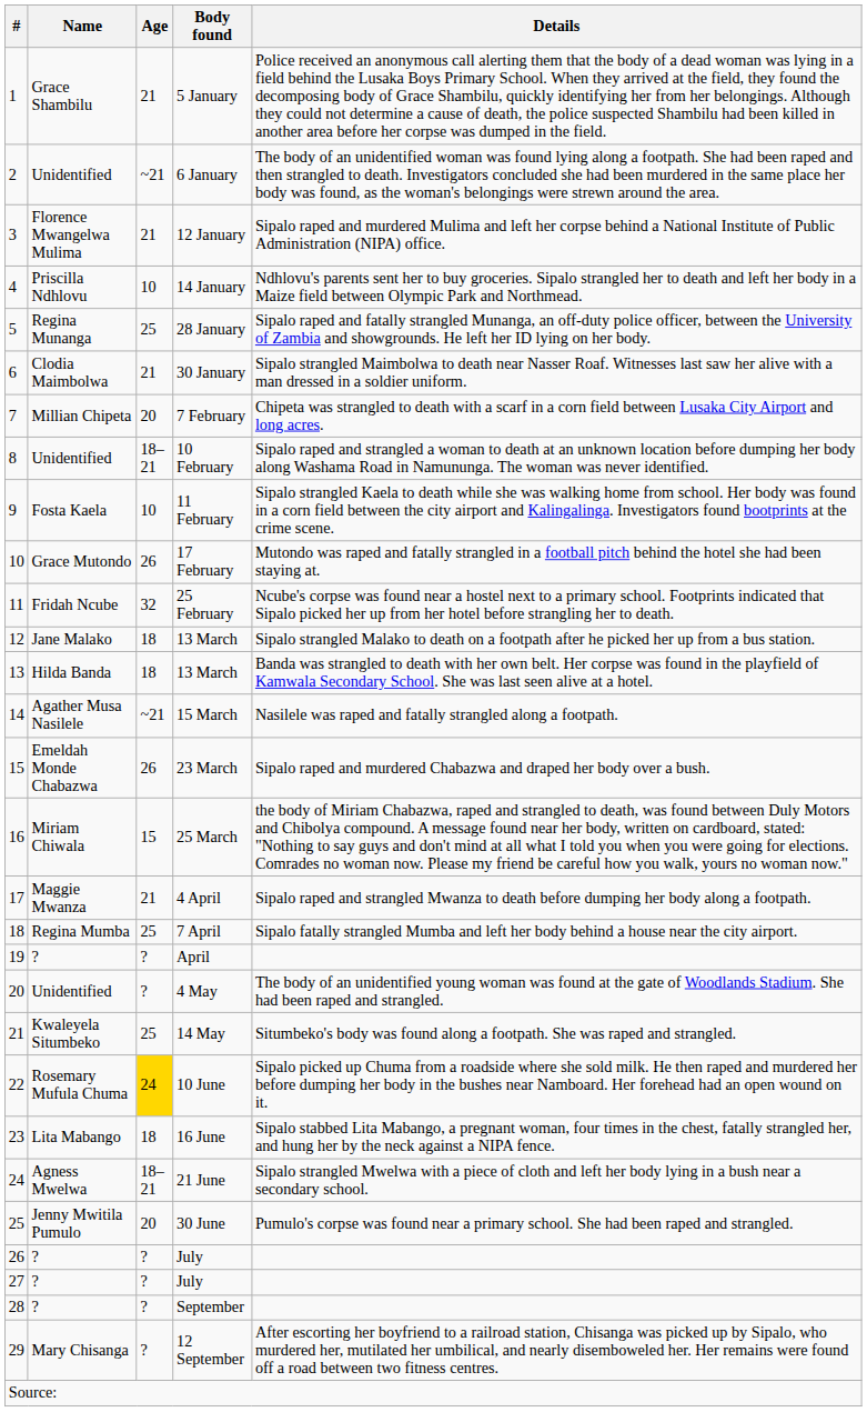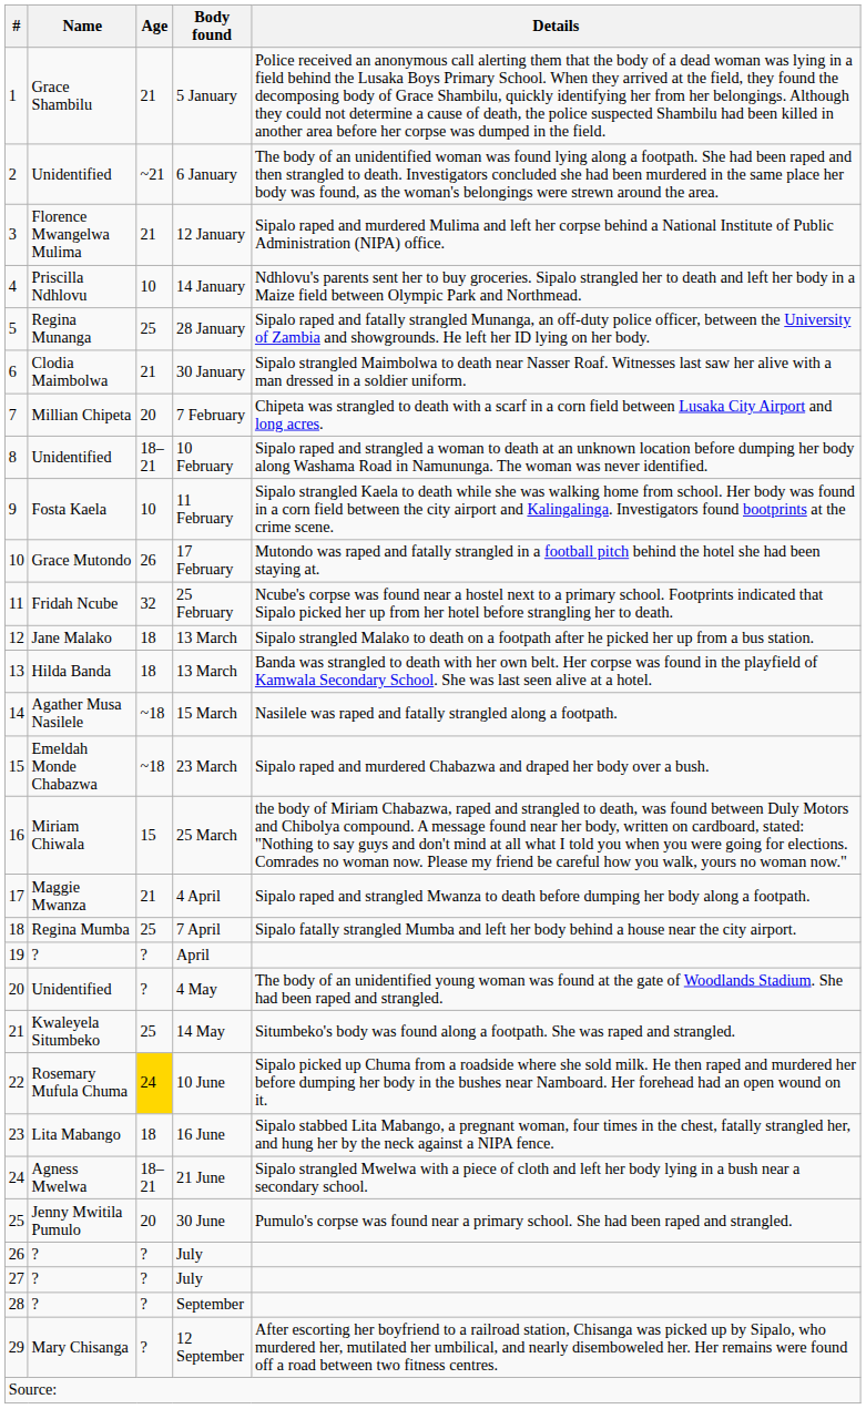 <table class="wikitable sortable mw-collapsible">
 <tr>
 <th>#</th>
 <th>Name</th>
 <th>Age</th>
 <th>Body found</th>
 <th>Details</th>
 </tr>
 <tr>
 <td>1</td>
 <td>Grace Shambilu</td>
 <td>21</td>
 <td>5 January</td>
 <td>Police received an anonymous call alerting them that the body of a dead woman was lying in a field behind the Lusaka Boys Primary School. When they arrived at the field, they found the decomposing body of Grace Shambilu, quickly identifying her from her belongings. Although they could not determine a cause of death, the police suspected Shambilu had been killed in another area before her corpse was dumped in the field.</td>
 </tr>
 <tr>
 <td>2</td>
 <td>Unidentified</td>
 <td>~21</td>
 <td>6 January</td>
 <td>The body of an unidentified woman was found lying along a footpath. She had been raped and then strangled to death. Investigators concluded she had been murdered in the same place her body was found, as the woman's belongings were strewn around the area.</td>
 </tr>
 <tr>
 <td>3</td>
 <td>Florence Mwangelwa Mulima</td>
 <td>21</td>
 <td>12 January</td>
 <td>Sipalo raped and murdered Mulima and left her corpse behind a National Institute of Public Administration (NIPA) office.</td>
 </tr>
 <tr>
 <td>4</td>
 <td>Priscilla Ndhlovu</td>
 <td>10</td>
 <td>14 January</td>
 <td>Ndhlovu's parents sent her to buy groceries. Sipalo strangled her to death and left her body in a Maize field between Olympic Park and Northmead.</td>
 </tr>
 <tr>
 <td>5</td>
 <td>Regina Munanga</td>
 <td>25</td>
 <td>28 January</td>
 <td>Sipalo raped and fatally strangled Munanga, an off-duty police officer, between the <a href='#'>University of Zambia</a> and showgrounds. He left her ID lying on her body.</td>
 </tr>
 <tr>
 <td>6</td>
 <td>Clodia Maimbolwa</td>
 <td>21</td>
 <td>30 January</td>
 <td>Sipalo strangled Maimbolwa to death near Nasser Roaf. Witnesses last saw her alive with a man dressed in a soldier uniform.</td>
 </tr>
 <tr>
 <td>7</td>
 <td>Millian Chipeta</td>
 <td>20</td>
 <td>7 February</td>
 <td>Chipeta was strangled to death with a scarf in a corn field between <a href='#'>Lusaka City Airport</a> and <a href='#'>long acres</a>.</td>
 </tr>
 <tr>
 <td>8</td>
 <td>Unidentified</td>
 <td>18–21</td>
 <td>10 February</td>
 <td>Sipalo raped and strangled a woman to death at an unknown location before dumping her body along Washama Road in Namununga. The woman was never identified.</td>
 </tr>
 <tr>
 <td>9</td>
 <td>Fosta Kaela</td>
 <td>10</td>
 <td>11 February</td>
 <td>Sipalo strangled Kaela to death while she was walking home from school. Her body was found in a corn field between the city airport and <a href='#'>Kalingalinga</a>. Investigators found <a href='#'>bootprints</a> at the crime scene.</td>
 </tr>
 <tr>
 <td>10</td>
 <td>Grace Mutondo</td>
 <td>26</td>
 <td>17 February</td>
 <td>Mutondo was raped and fatally strangled in a <a href='#'>football pitch</a> behind the hotel she had been staying at.</td>
 </tr>
 <tr>
 <td>11</td>
 <td>Fridah Ncube</td>
 <td>32</td>
 <td>25 February</td>
 <td>Ncube's corpse was found near a hostel next to a primary school. Footprints indicated that Sipalo picked her up from her hotel before strangling her to death.</td>
 </tr>
 <tr>
 <td>12</td>
 <td>Jane Malako</td>
 <td>18</td>
 <td>13 March</td>
 <td>Sipalo strangled Malako to death on a footpath after he picked her up from a bus station.</td>
 </tr>
 <tr>
 <td>13</td>
 <td>Hilda Banda</td>
 <td>18</td>
 <td>13 March</td>
 <td>Banda was strangled to death with her own belt. Her corpse was found in the playfield of <a href='#'>Kamwala Secondary School</a>. She was last seen alive at a hotel.</td>
 </tr>
 <tr>
 <td>14</td>
 <td>Agather Musa Nasilele</td>
-<td>~21</td>
+<td>~18</td>
 <td>15 March</td>
 <td>Nasilele was raped and fatally strangled along a footpath.</td>
 </tr>
 <tr>
 <td>15</td>
 <td>Emeldah Monde Chabazwa</td>
-<td>26</td>
+<td>~18</td>
 <td>23 March</td>
 <td>Sipalo raped and murdered Chabazwa and draped her body over a bush.</td>
 </tr>
 <tr>
 <td>16</td>
 <td>Miriam Chiwala</td>
 <td>15</td>
 <td>25 March</td>
 <td>the body of Miriam Chabazwa, raped and strangled to death, was found between Duly Motors and Chibolya compound. A message found near her body, written on cardboard, stated: "Nothing to say guys and don't mind at all what I told you when you were going for elections. Comrades no woman now. Please my friend be careful how you walk, yours no woman now."</td>
 </tr>
 <tr>
 <td>17</td>
 <td>Maggie Mwanza</td>
 <td>21</td>
 <td>4 April</td>
 <td>Sipalo raped and strangled Mwanza to death before dumping her body along a footpath.</td>
 </tr>
 <tr>
 <td>18</td>
 <td>Regina Mumba</td>
 <td>25</td>
 <td>7 April</td>
 <td>Sipalo fatally strangled Mumba and left her body behind a house near the city airport.</td>
 </tr>
 <tr>
 <td>19</td>
 <td>?</td>
 <td>?</td>
 <td>April</td>
 <td></td>
 </tr>
 <tr>
 <td>20</td>
 <td>Unidentified</td>
 <td>?</td>
 <td>4 May</td>
 <td>The body of an unidentified young woman was found at the gate of <a href='#'>Woodlands Stadium</a>. She had been raped and strangled.</td>
 </tr>
 <tr>
 <td>21</td>
 <td>Kwaleyela Situmbeko</td>
 <td>25</td>
 <td>14 May</td>
 <td>Situmbeko's body was found along a footpath. She was raped and strangled.</td>
 </tr>
 <tr>
 <td>22</td>
 <td>Rosemary Mufula Chuma</td>
 <td style="background: gold;">24</td>
 <td>10 June</td>
 <td>Sipalo picked up Chuma from a roadside where she sold milk. He then raped and murdered her before dumping her body in the bushes near Namboard. Her forehead had an open wound on it.</td>
 </tr>
 <tr>
 <td>23</td>
 <td>Lita Mabango</td>
 <td>18</td>
 <td>16 June</td>
 <td>Sipalo stabbed Lita Mabango, a pregnant woman, four times in the chest, fatally strangled her, and hung her by the neck against a NIPA fence.</td>
 </tr>
 <tr>
 <td>24</td>
 <td>Agness Mwelwa</td>
 <td>18–21</td>
 <td>21 June</td>
 <td>Sipalo strangled Mwelwa with a piece of cloth and left her body lying in a bush near a secondary school.</td>
 </tr>
 <tr>
 <td>25</td>
 <td>Jenny Mwitila Pumulo</td>
 <td>20</td>
 <td>30 June</td>
 <td>Pumulo's corpse was found near a primary school. She had been raped and strangled.</td>
 </tr>
 <tr>
 <td>26</td>
 <td>?</td>
 <td>?</td>
 <td>July</td>
 <td></td>
 </tr>
 <tr>
 <td>27</td>
 <td>?</td>
 <td>?</td>
 <td>July</td>
 <td></td>
 </tr>
 <tr>
 <td>28</td>
 <td>?</td>
 <td>?</td>
 <td>September</td>
 <td></td>
 </tr>
 <tr>
 <td>29</td>
 <td>Mary Chisanga</td>
 <td>?</td>
 <td>12 September</td>
 <td>After escorting her boyfriend to a railroad station, Chisanga was picked up by Sipalo, who murdered her, mutilated her umbilical, and nearly disemboweled her. Her remains were found off a road between two fitness centres.</td>
 </tr>
 <tr>
 <td colspan="5">Source:</td>
 </tr>
 </table>
